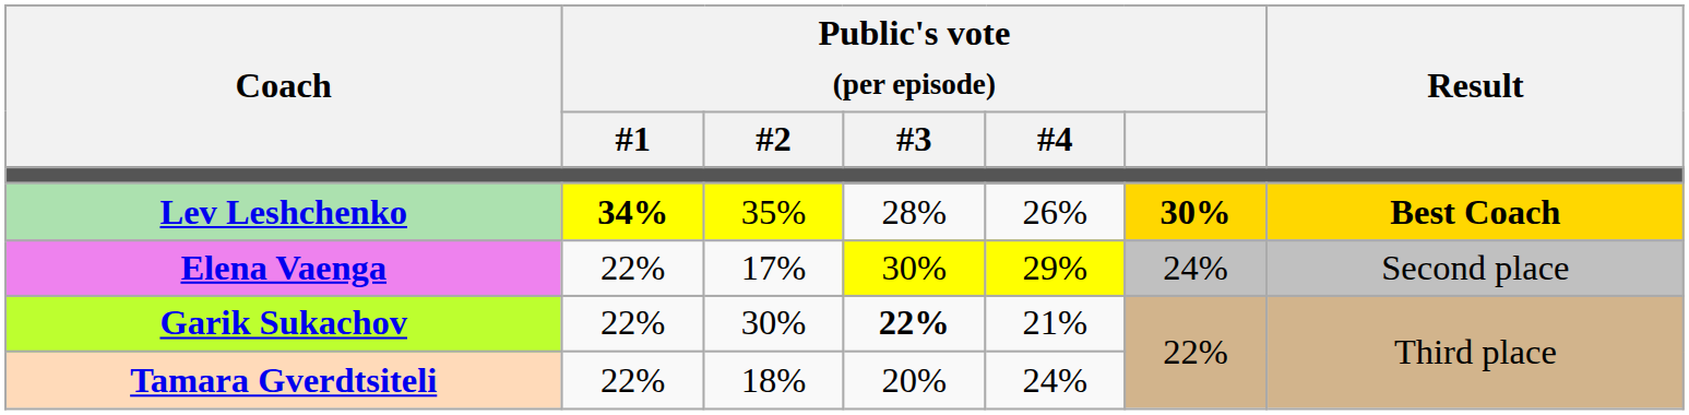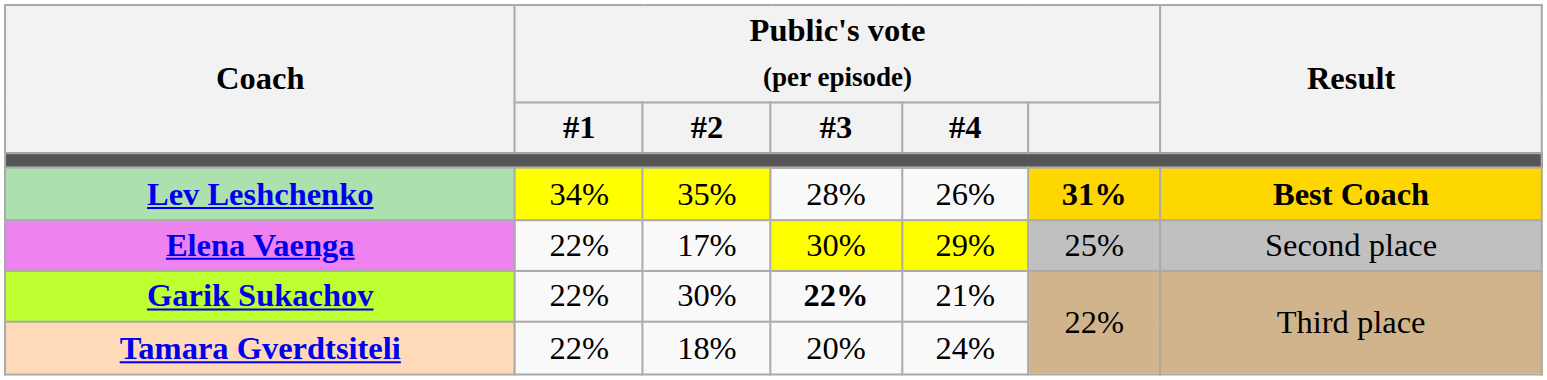 <table class="wikitable sortable" style="text-align:center; width:60%;">
 <tr>
 <th rowspan=2 style="width:20%;">Coach</th>
 <th colspan=5 style="width:20%;">Public's vote<br><sub>(per episode)</sub></th>
 <th rowspan=2 style="width:15%;">Result</th>
 </tr>
 <tr>
 <th style="width:5%;">#1</th>
 <th style="width:5%;">#2</th>
 <th style="width:5%;">#3</th>
 <th style="width:5%;">#4</th>
 <th style="width:5%;"></th>
 </tr>
 <tr>
 <td colspan="8" style="background:#555;"></td>
 </tr>
 <tr>
 <th style="background:#ace1af;"><a href='#'>Lev Leshchenko</a></th>
-<td style="background:yellow;"><strong>34%</strong></td>
+<td style="background:yellow;">34%</td>
 <td style="background:yellow;">35%</td>
 <td>28%</td>
 <td>26%</td>
-<td style="background:gold;"><strong>30%</strong></td>
+<td style="background:gold;"><strong>31%</strong></td>
 <td style="background:gold;"><strong>Best Coach</strong></td>
 </tr>
 <tr>
 <th style="background:#EE82EE;"><a href='#'>Elena Vaenga</a></th>
 <td>22%</td>
 <td>17%</td>
 <td style="background:yellow;">30%</td>
 <td style="background:yellow;">29%</td>
-<td style="background:silver;">24%</td>
+<td style="background:silver;">25%</td>
 <td style="background:silver;">Second place</td>
 </tr>
 <tr>
 <th style="background:#bdff2f;"><a href='#'>Garik Sukachov</a></th>
 <td>22%</td>
 <td>30%</td>
 <td><strong>22%</strong></td>
 <td>21%</td>
 <td rowspan=2 style="background:tan;">22%</td>
 <td rowspan=2 style="background:tan;">Third place</td>
 </tr>
 <tr>
 <th style="background:#FFDAB9;"><a href='#'>Tamara Gverdtsiteli</a></th>
 <td>22%</td>
 <td>18%</td>
 <td>20%</td>
 <td>24%</td>
 </tr>
 </table>
